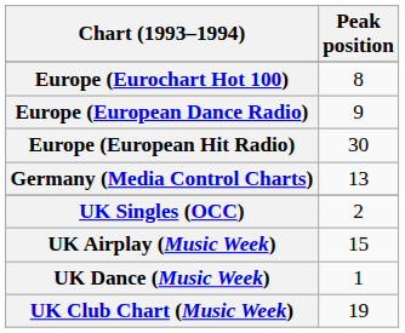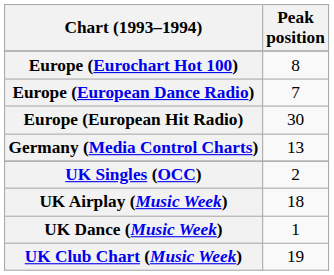 <table class="wikitable plainrowheaders sortable">
 <tr>
 <th>Chart (1993–1994)</th>
 <th>Peak<br>position</th>
 </tr>
 <tr>
 </tr>
 <tr>
 </tr>
 <tr>
 </tr>
 <tr>
 <th scope="row">Europe (<a href='#'>Eurochart Hot 100</a>)</th>
 <td style="text-align:center;">8</td>
 </tr>
 <tr>
 <th scope="row">Europe (<a href='#'>European Dance Radio</a>)</th>
-<td style="text-align:center;">9</td>
+<td style="text-align:center;">7</td>
 </tr>
 <tr>
 <th scope="row">Europe (European Hit Radio)</th>
 <td style="text-align:center;">30</td>
 </tr>
 <tr>
 <th scope="row">Germany (<a href='#'>Media Control Charts</a>)</th>
 <td style="text-align:center;">13</td>
 </tr>
 <tr>
 </tr>
 <tr>
 </tr>
 <tr>
 <th scope="row"><a href='#'>UK Singles</a> (<a href='#'>OCC</a>)</th>
 <td style="text-align:center;">2</td>
 </tr>
 <tr>
 <th scope="row">UK Airplay (<em><a href='#'>Music Week</a></em>)</th>
-<td style="text-align:center;">15</td>
+<td style="text-align:center;">18</td>
 </tr>
 <tr>
 <th scope="row">UK Dance (<em><a href='#'>Music Week</a></em>)</th>
 <td style="text-align:center;">1</td>
 </tr>
 <tr>
 <th scope="row"><a href='#'>UK Club Chart</a> (<em><a href='#'>Music Week</a></em>)</th>
 <td style="text-align:center;">19</td>
 </tr>
 </table>
